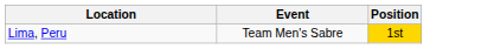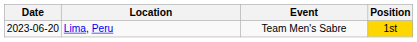 <table class="wikitable" style="text-align:center;">
 <tr>
+<th>Date</th>
 <th style="width:17em">Location</th>
 <th style="width:12em">Event</th>
 <th>Position</th>
 </tr>
 <tr>
+<td>2023-06-20</td>
 <td rowspan="1" align="left"> <a href='#'>Lima</a>, <a href='#'>Peru</a></td>
 <td>Team Men's Sabre</td>
 <td bgcolor="gold">1st</td>
 </tr>
 </table>
